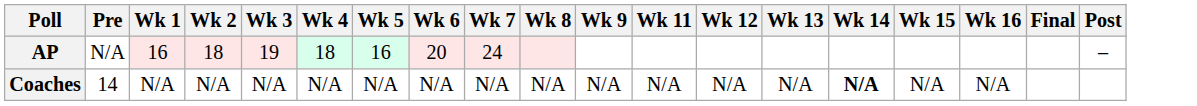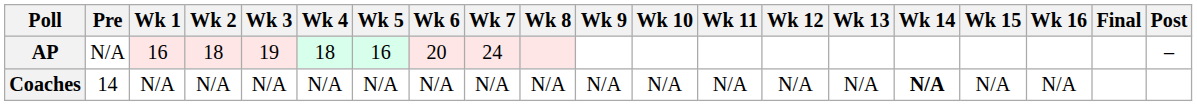 <table class="wikitable" style="white-space:nowrap;">
 <tr>
 <th>Poll</th>
 <th>Pre</th>
 <th>Wk 1</th>
 <th>Wk 2</th>
 <th>Wk 3</th>
 <th>Wk 4</th>
 <th>Wk 5</th>
 <th>Wk 6</th>
 <th>Wk 7</th>
 <th>Wk 8</th>
 <th>Wk 9</th>
+<th>Wk 10</th>
 <th>Wk 11</th>
 <th>Wk 12</th>
 <th>Wk 13</th>
 <th>Wk 14</th>
 <th>Wk 15</th>
 <th>Wk 16</th>
 <th>Final</th>
 <th>Post</th>
 </tr>
 <tr style="text-align:center;">
 <th>AP</th>
 <td style="background:#FFF;">N/A</td>
 <td style="background:#FFE6E6;">16</td>
 <td style="background:#FFE6E6;">18</td>
 <td style="background:#FFE6E6;">19</td>
 <td style="background:#D8FFEB">18</td>
 <td style="background:#D8FFEB;">16</td>
 <td style="background:#FFE6E6;">20</td>
 <td style="background:#FFE6E6;">24</td>
 <td style="background:#FFE6E6;"></td>
 <td style="background:#FFF;"></td>
 <td style="background:#FFF;"></td>
 <td style="background:#FFF;"></td>
 <td style="background:#FFF;"></td>
 <td style="background:#FFF;"></td>
 <td style="background:#FFF;"></td>
 <td style="background:#FFF;"></td>
 <td style="background:#FFF;"></td>
+<td style="background:#FFF;"></td>
 <td style="background:#FFF;">–</td>
 </tr>
 <tr style="text-align:center;">
 <th>Coaches </th>
 <td style="background:#FFF;">14</td>
+<td style="background:#FFF;">N/A</td>
 <td style="background:#FFF;">N/A</td>
 <td style="background:#FFF;">N/A</td>
 <td style="background:#FFF;">N/A</td>
 <td style="background:#FFF;">N/A</td>
 <td style="background:#FFF;">N/A</td>
 <td style="background:#FFF;">N/A</td>
 <td style="background:#FFF;">N/A</td>
 <td style="background:#FFF;">N/A</td>
 <td style="background:#FFF;">N/A</td>
 <td style="background:#FFF;">N/A</td>
 <td style="background:#FFF;">N/A</td>
 <td style="background:#FFF;">N/A</td>
 <td style="background:#FFF;"><strong>N/A</strong></td>
 <td style="background:#FFF;">N/A</td>
 <td style="background:#FFF;">N/A</td>
 <td style="background:#FFF;"></td>
 <td style="background:#FFF;"></td>
 </tr>
 </table>
